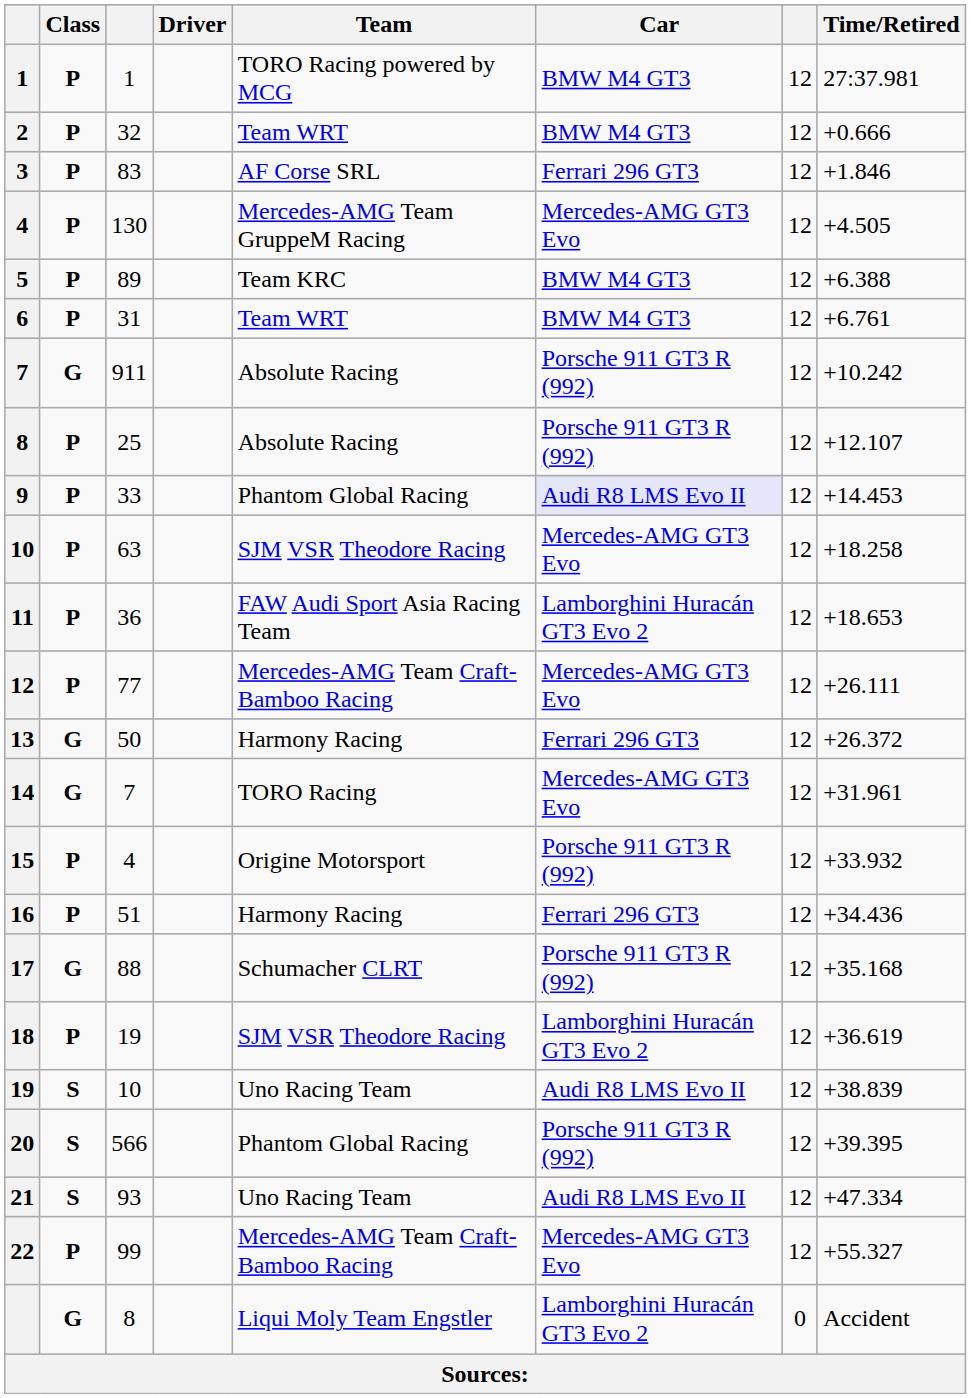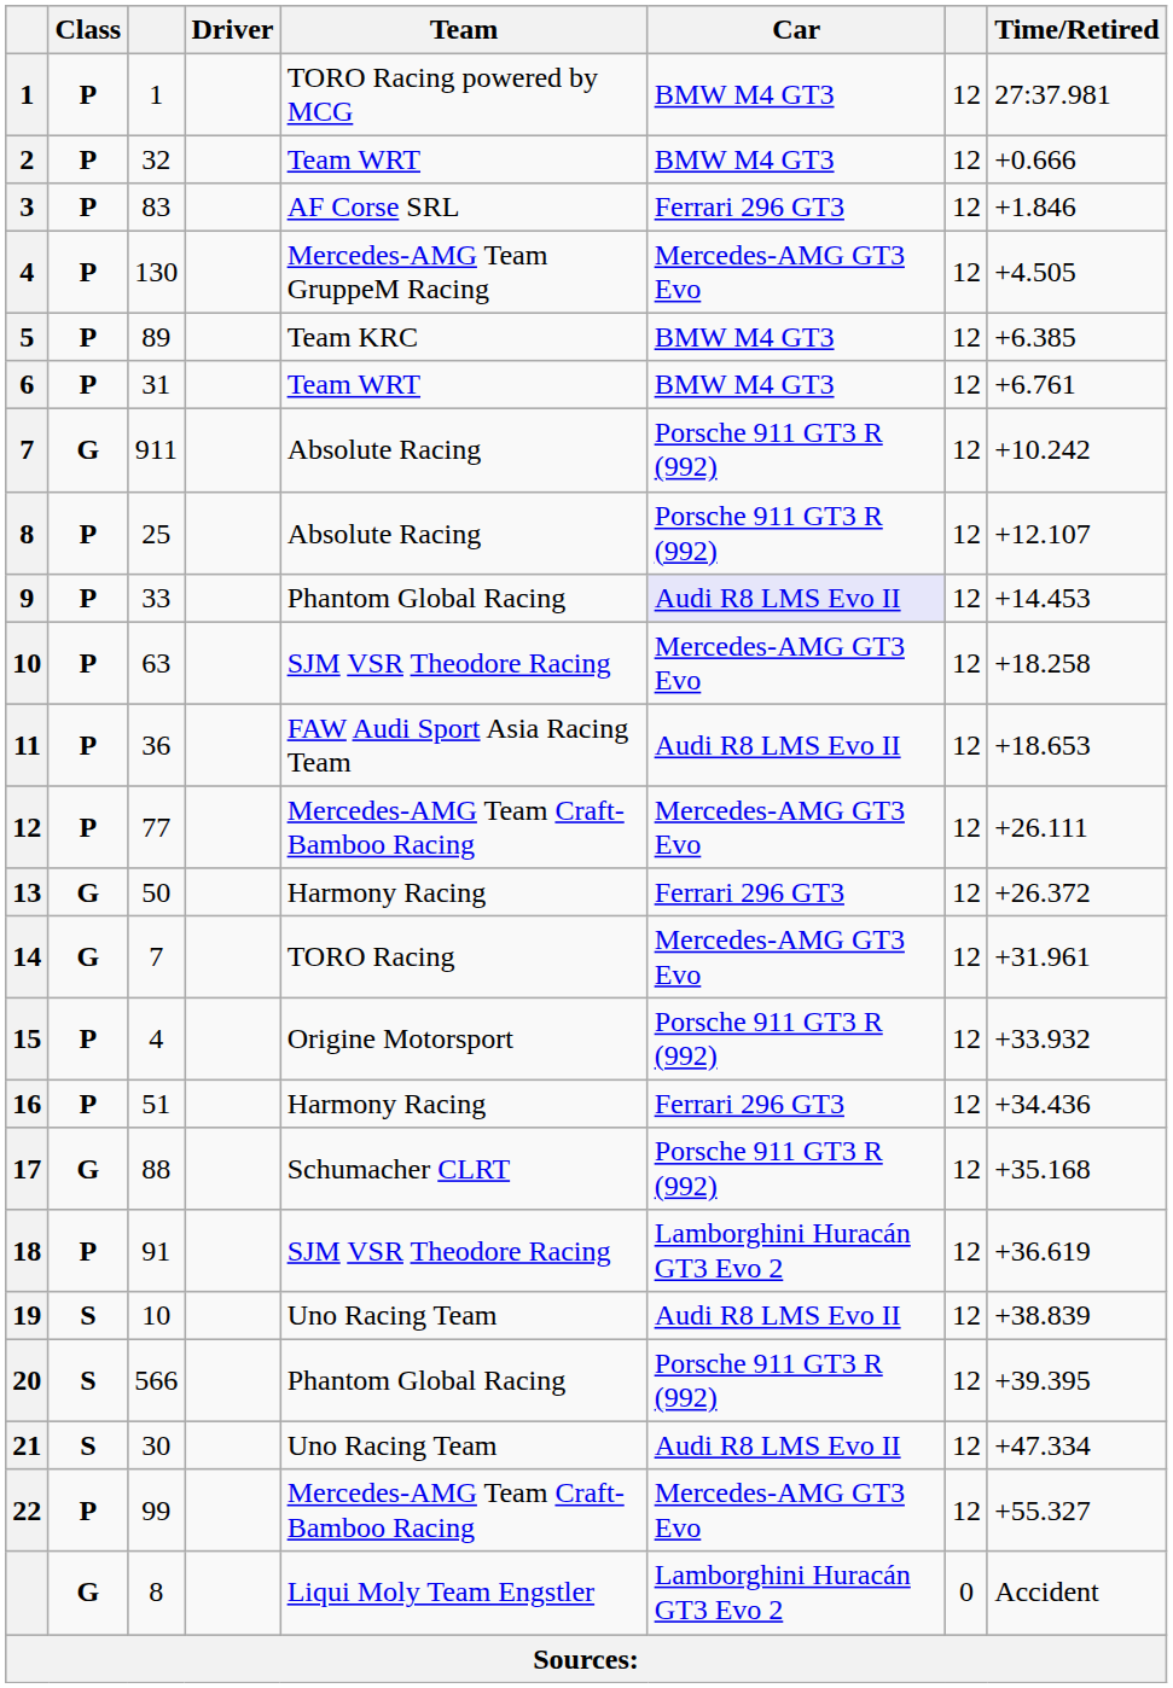 <table class="wikitable sortable" style="font-size: 95%;">
 <tr>
 <th scope="col"></th>
 <th scope="col">Class</th>
 <th scope="col"></th>
 <th scope="col">Driver</th>
 <th scope="col">Team</th>
 <th scope="col">Car</th>
 <th scope="col" class="unsortable"></th>
 <th scope="col" class="unsortable">Time/Retired</th>
 </tr>
 <tr>
 <th scope="row">1</th>
 <td align="center"><strong><span>P</span></strong></td>
 <td align="center">1</td>
 <td data-sort-value="MAR"></td>
 <td> TORO Racing powered by <a href='#'>MCG</a></td>
 <td><a href='#'>BMW M4 GT3</a></td>
 <td align="center">12</td>
 <td>27:37.981</td>
 </tr>
 <tr>
 <th scope="row">2</th>
 <td align="center"><strong><span>P</span></strong></td>
 <td align="center">32</td>
 <td data-sort-value="VAN2"></td>
 <td> <a href='#'>Team WRT</a></td>
 <td><a href='#'>BMW M4 GT3</a></td>
 <td align="center">12</td>
 <td>+0.666</td>
 </tr>
 <tr>
 <th scope="row">3</th>
 <td align="center"><strong><span>P</span></strong></td>
 <td align="center">83</td>
 <td data-sort-value="FUO"></td>
 <td> <a href='#'>AF Corse</a> SRL</td>
 <td><a href='#'>Ferrari 296 GT3</a></td>
 <td align="center">12</td>
 <td>+1.846</td>
 </tr>
 <tr>
 <th scope="row">4</th>
 <td align="center"><strong><span>P</span></strong></td>
 <td align="center">130</td>
 <td data-sort-value="ENG1"></td>
 <td> <a href='#'>Mercedes-AMG</a> Team GruppeM Racing</td>
 <td><a href='#'>Mercedes-AMG GT3 Evo</a></td>
 <td align="center">12</td>
 <td>+4.505</td>
 </tr>
 <tr>
 <th scope="row">5</th>
 <td align="center"><strong><span>P</span></strong></td>
 <td align="center">89</td>
 <td data-sort-value="FAR"></td>
 <td> Team KRC</td>
 <td><a href='#'>BMW M4 GT3</a></td>
 <td align="center">12</td>
-<td>+6.388</td>
+<td>+6.385</td>
 </tr>
 <tr>
 <th scope="row">6</th>
 <td align="center"><strong><span>P</span></strong></td>
 <td align="center">31</td>
 <td data-sort-value="VDL"></td>
 <td> <a href='#'>Team WRT</a></td>
 <td><a href='#'>BMW M4 GT3</a></td>
 <td align="center">12</td>
 <td>+6.761</td>
 </tr>
 <tr>
 <th scope="row">7</th>
 <td align="center"><strong><span>G</span></strong></td>
 <td align="center">911</td>
 <td data-sort-value="PIC"></td>
 <td> Absolute Racing</td>
 <td><a href='#'>Porsche 911 GT3 R (992)</a></td>
 <td align="center">12</td>
 <td>+10.242</td>
 </tr>
 <tr>
 <th scope="row">8</th>
 <td align="center"><strong><span>P</span></strong></td>
 <td align="center">25</td>
 <td data-sort-value="VAN1"></td>
 <td> Absolute Racing</td>
 <td><a href='#'>Porsche 911 GT3 R (992)</a></td>
 <td align="center">12</td>
 <td>+12.107</td>
 </tr>
 <tr>
 <th scope="row">9</th>
 <td align="center"><strong><span>P</span></strong></td>
 <td align="center">33</td>
 <td data-sort-value="HAA"></td>
 <td> Phantom Global Racing</td>
 <td style="background: lavender;"><a href='#'>Audi R8 LMS Evo II</a></td>
 <td align="center">12</td>
 <td>+14.453</td>
 </tr>
 <tr>
 <th scope="row">10</th>
 <td align="center"><strong><span>P</span></strong></td>
 <td align="center">63</td>
 <td data-sort-value="MOR"></td>
 <td> <a href='#'>SJM</a> <a href='#'>VSR</a> <a href='#'>Theodore Racing</a></td>
 <td><a href='#'>Mercedes-AMG GT3 Evo</a></td>
 <td align="center">12</td>
 <td>+18.258</td>
 </tr>
 <tr>
 <th scope="row">11</th>
 <td align="center"><strong><span>P</span></strong></td>
 <td align="center">36</td>
 <td data-sort-value="FEL"></td>
 <td> <a href='#'>FAW</a> <a href='#'>Audi Sport</a> Asia Racing Team</td>
-<td><a href='#'>Lamborghini Huracán GT3 Evo 2</a></td>
+<td><a href='#'>Audi R8 LMS Evo II</a></td>
 <td align="center">12</td>
 <td>+18.653</td>
 </tr>
 <tr>
 <th scope="row">12</th>
 <td align="center"><strong><span>P</span></strong></td>
 <td align="center">77</td>
 <td data-sort-value="JUN"></td>
 <td> <a href='#'>Mercedes-AMG</a> Team <a href='#'>Craft-Bamboo Racing</a></td>
 <td><a href='#'>Mercedes-AMG GT3 Evo</a></td>
 <td align="center">12</td>
 <td>+26.111</td>
 </tr>
 <tr>
 <th scope="row">13</th>
 <td align="center"><strong><span>G</span></strong></td>
 <td align="center">50</td>
 <td data-sort-value="YEY"></td>
 <td> Harmony Racing</td>
 <td><a href='#'>Ferrari 296 GT3</a></td>
 <td align="center">12</td>
 <td>+26.372</td>
 </tr>
 <tr>
 <th scope="row">14</th>
 <td align="center"><strong><span>G</span></strong></td>
 <td align="center">7</td>
 <td data-sort-value="ARO"></td>
 <td> TORO Racing</td>
 <td><a href='#'>Mercedes-AMG GT3 Evo</a></td>
 <td align="center">12</td>
 <td>+31.961</td>
 </tr>
 <tr>
 <th scope="row">15</th>
 <td align="center"><strong><span>P</span></strong></td>
 <td align="center">4</td>
 <td data-sort-value="PRE"></td>
 <td> Origine Motorsport</td>
 <td><a href='#'>Porsche 911 GT3 R (992)</a></td>
 <td align="center">12</td>
 <td>+33.932</td>
 </tr>
 <tr>
 <th scope="row">16</th>
 <td align="center"><strong><span>P</span></strong></td>
 <td align="center">51</td>
 <td data-sort-value="SER"></td>
 <td> Harmony Racing</td>
 <td><a href='#'>Ferrari 296 GT3</a></td>
 <td align="center">12</td>
 <td>+34.436</td>
 </tr>
 <tr>
 <th scope="row">17</th>
 <td align="center"><strong><span>G</span></strong></td>
 <td align="center">88</td>
 <td data-sort-value="HEI"></td>
 <td> Schumacher <a href='#'>CLRT</a></td>
 <td><a href='#'>Porsche 911 GT3 R (992)</a></td>
 <td align="center">12</td>
 <td>+35.168</td>
 </tr>
 <tr>
 <th scope="row">18</th>
 <td align="center"><strong><span>P</span></strong></td>
-<td align="center">19</td>
+<td align="center">91</td>
 <td data-sort-value="CAI"></td>
 <td> <a href='#'>SJM</a> <a href='#'>VSR</a> <a href='#'>Theodore Racing</a></td>
 <td><a href='#'>Lamborghini Huracán GT3 Evo 2</a></td>
 <td align="center">12</td>
 <td>+36.619</td>
 </tr>
 <tr>
 <th scope="row">19</th>
 <td align="center"><strong><span>S</span></strong></td>
 <td align="center">10</td>
 <td data-sort-value="FON"></td>
 <td> Uno Racing Team</td>
 <td><a href='#'>Audi R8 LMS Evo II</a></td>
 <td align="center">12</td>
 <td>+38.839</td>
 </tr>
 <tr>
 <th scope="row">20</th>
 <td align="center"><strong><span>S</span></strong></td>
 <td align="center">566</td>
 <td data-sort-value="YHL"></td>
 <td> Phantom Global Racing</td>
 <td><a href='#'>Porsche 911 GT3 R (992)</a></td>
 <td align="center">12</td>
 <td>+39.395</td>
 </tr>
 <tr>
 <th scope="row">21</th>
 <td align="center"><strong><span>S</span></strong></td>
-<td align="center">93</td>
+<td align="center">30</td>
 <td data-sort-value="YUK"></td>
 <td> Uno Racing Team</td>
 <td><a href='#'>Audi R8 LMS Evo II</a></td>
 <td align="center">12</td>
 <td>+47.334</td>
 </tr>
 <tr>
 <th scope="row">22</th>
 <td align="center"><strong><span>P</span></strong></td>
 <td align="center">99</td>
 <td data-sort-value="GOU"></td>
 <td> <a href='#'>Mercedes-AMG</a> Team <a href='#'>Craft-Bamboo Racing</a></td>
 <td><a href='#'>Mercedes-AMG GT3 Evo</a></td>
 <td align="center">12</td>
 <td>+55.327</td>
 </tr>
 <tr>
 <th scope="row" data-sort-value="23"></th>
 <td align="center"><strong><span>G</span></strong></td>
 <td align="center">8</td>
 <td data-sort-value="ENG2"></td>
 <td rowspan="1"> <a href='#'>Liqui Moly Team Engstler</a></td>
 <td><a href='#'>Lamborghini Huracán GT3 Evo 2</a></td>
 <td align="center">0</td>
 <td>Accident</td>
 </tr>
 <tr>
 <th colspan="8">Sources:</th>
 </tr>
 </table>
